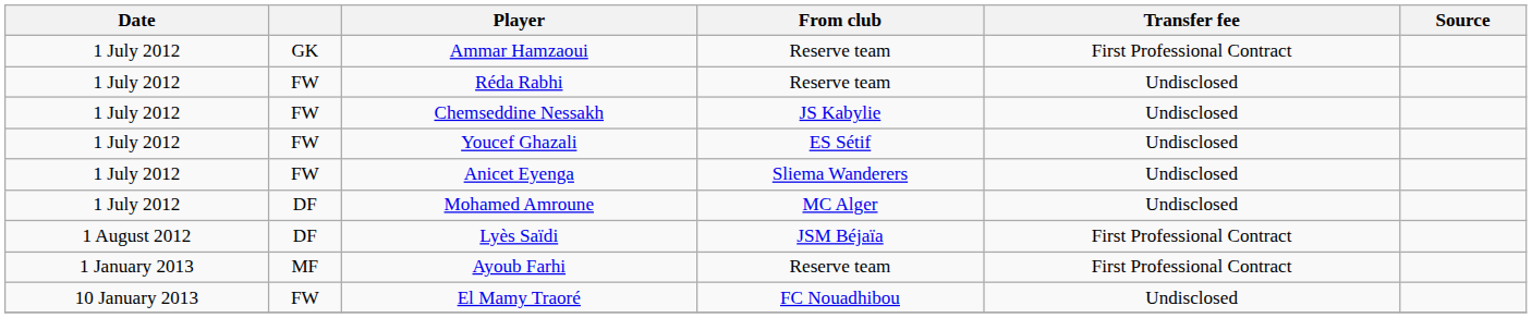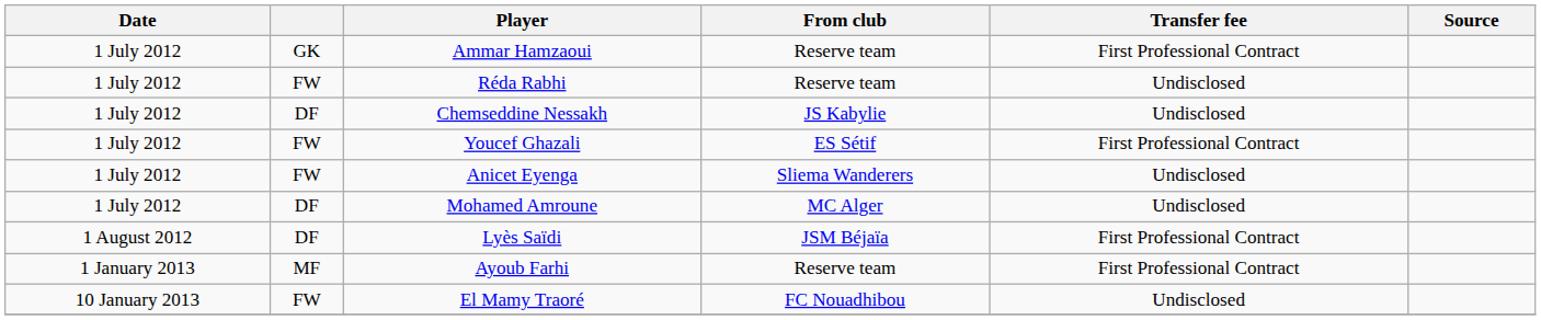 <table class="wikitable sortable" style="width:70%; text-align:center; font-size:85%; text-align:centre;">
 <tr>
 <th>Date</th>
 <th></th>
 <th>Player</th>
 <th>From club</th>
 <th>Transfer fee</th>
 <th>Source</th>
 </tr>
 <tr>
 <td>1 July 2012</td>
 <td>GK</td>
 <td> <a href='#'>Ammar Hamzaoui</a></td>
 <td>Reserve team</td>
 <td>First Professional Contract</td>
 <td></td>
 </tr>
 <tr>
 <td>1 July 2012</td>
 <td>FW</td>
 <td> <a href='#'>Réda Rabhi</a></td>
 <td>Reserve team</td>
 <td>Undisclosed</td>
 <td></td>
 </tr>
 <tr>
 <td>1 July 2012</td>
-<td>FW</td>
+<td>DF</td>
 <td> <a href='#'>Chemseddine Nessakh</a></td>
 <td><a href='#'>JS Kabylie</a></td>
 <td>Undisclosed</td>
 <td></td>
 </tr>
 <tr>
 <td>1 July 2012</td>
 <td>FW</td>
 <td> <a href='#'>Youcef Ghazali</a></td>
 <td><a href='#'>ES Sétif</a></td>
-<td>Undisclosed</td>
+<td>First Professional Contract</td>
 <td></td>
 </tr>
 <tr>
 <td>1 July 2012</td>
 <td>FW</td>
 <td> <a href='#'>Anicet Eyenga</a></td>
 <td> <a href='#'>Sliema Wanderers</a></td>
 <td>Undisclosed</td>
 <td></td>
 </tr>
 <tr>
 <td>1 July 2012</td>
 <td>DF</td>
 <td> <a href='#'>Mohamed Amroune</a></td>
 <td><a href='#'>MC Alger</a></td>
 <td>Undisclosed</td>
 <td></td>
 </tr>
 <tr>
 <td>1 August 2012</td>
 <td>DF</td>
 <td> <a href='#'>Lyès Saïdi</a></td>
 <td><a href='#'>JSM Béjaïa</a></td>
 <td>First Professional Contract</td>
 <td></td>
 </tr>
 <tr>
 <td>1 January 2013</td>
 <td>MF</td>
 <td> <a href='#'>Ayoub Farhi</a></td>
 <td>Reserve team</td>
 <td>First Professional Contract</td>
 <td></td>
 </tr>
 <tr>
 <td>10 January 2013</td>
 <td>FW</td>
 <td> <a href='#'>El Mamy Traoré</a></td>
 <td> <a href='#'>FC Nouadhibou</a></td>
 <td>Undisclosed</td>
 <td></td>
 </tr>
 <tr>
 </tr>
 </table>
